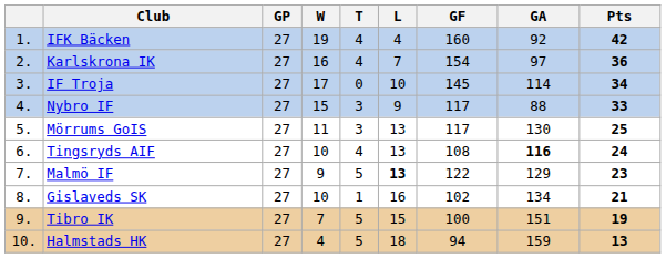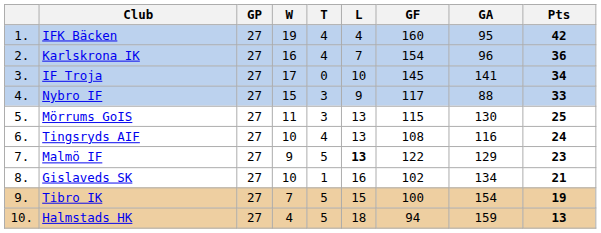 <table class="wikitable">
 <tr>
 <th width="30"></th>
 <th width="200">Club</th>
 <th width="30">GP</th>
 <th width="30">W</th>
 <th width="30">T</th>
 <th width="30">L</th>
 <th width="70">GF</th>
 <th width="70">GA</th>
 <th width="70">Pts</th>
 </tr>
 <tr bgcolor="#BCD2EE" align="center">
 <td>1.</td>
 <td align="left"><a href='#'>IFK Bäcken</a></td>
 <td>27</td>
 <td>19</td>
 <td>4</td>
 <td>4</td>
 <td>160</td>
-<td>92</td>
+<td>95</td>
 <td><strong>42</strong></td>
 </tr>
 <tr bgcolor="#BCD2EE" align="center">
 <td>2.</td>
 <td align="left"><a href='#'>Karlskrona IK</a></td>
 <td>27</td>
 <td>16</td>
 <td>4</td>
 <td>7</td>
 <td>154</td>
-<td>97</td>
+<td>96</td>
 <td><strong>36</strong></td>
 </tr>
 <tr bgcolor="#BCD2EE" align="center">
 <td>3.</td>
 <td align="left"><a href='#'>IF Troja</a></td>
 <td>27</td>
 <td>17</td>
 <td>0</td>
 <td>10</td>
 <td>145</td>
-<td>114</td>
+<td>141</td>
 <td><strong>34</strong></td>
 </tr>
 <tr bgcolor="#BCD2EE" align="center">
 <td>4.</td>
 <td align="left"><a href='#'>Nybro IF</a></td>
 <td>27</td>
 <td>15</td>
 <td>3</td>
 <td>9</td>
 <td>117</td>
 <td>88</td>
 <td><strong>33</strong></td>
 </tr>
 <tr bgcolor="#FFFFFF" align="center">
 <td>5.</td>
 <td align="left"><a href='#'>Mörrums GoIS</a></td>
 <td>27</td>
 <td>11</td>
 <td>3</td>
 <td>13</td>
-<td>117</td>
+<td>115</td>
 <td>130</td>
 <td><strong>25</strong></td>
 </tr>
 <tr bgcolor="#FFFFFF" align="center">
 <td>6.</td>
 <td align="left"><a href='#'>Tingsryds AIF</a></td>
 <td>27</td>
 <td>10</td>
 <td>4</td>
 <td>13</td>
 <td>108</td>
-<td><strong>116</strong></td>
+<td>116</td>
 <td><strong>24</strong></td>
 </tr>
 <tr bgcolor="#FFFFFF" align="center">
 <td>7.</td>
 <td align="left"><a href='#'>Malmö IF</a></td>
 <td>27</td>
 <td>9</td>
 <td>5</td>
 <td><strong>13</strong></td>
 <td>122</td>
 <td>129</td>
 <td><strong>23</strong></td>
 </tr>
 <tr bgcolor="#FFFFFF" align="center">
 <td>8.</td>
 <td align="left"><a href='#'>Gislaveds SK</a></td>
 <td>27</td>
 <td>10</td>
 <td>1</td>
 <td>16</td>
 <td>102</td>
 <td>134</td>
 <td><strong>21</strong></td>
 </tr>
 <tr bgcolor="#EECFA1" align="center">
 <td>9.</td>
 <td align="left"><a href='#'>Tibro IK</a></td>
 <td>27</td>
 <td>7</td>
 <td>5</td>
 <td>15</td>
 <td>100</td>
-<td>151</td>
+<td>154</td>
 <td><strong>19</strong></td>
 </tr>
 <tr bgcolor="#EECFA1" align="center">
 <td>10.</td>
 <td align="left"><a href='#'>Halmstads HK</a></td>
 <td>27</td>
 <td>4</td>
 <td>5</td>
 <td>18</td>
 <td>94</td>
 <td>159</td>
 <td><strong>13</strong></td>
 </tr>
 </table>
